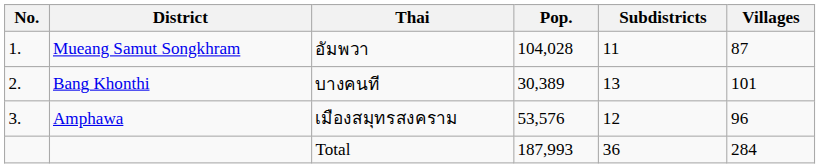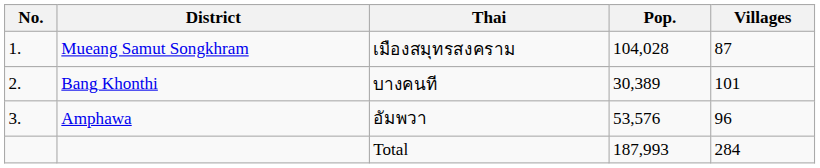 <table class="wikitable" style="width:60%;">
 <tr>
 <th>No.</th>
 <th>District</th>
 <th>Thai</th>
 <th>Pop.</th>
-<th>Subdistricts</th>
 <th>Villages</th>
 </tr>
 <tr>
 <td>1.</td>
 <td><a href='#'>Mueang Samut Songkhram</a></td>
-<td>อัมพวา</td>
+<td>เมืองสมุทรสงคราม</td>
 <td>104,028</td>
-<td>11</td>
 <td>87</td>
 </tr>
 <tr>
 <td>2.</td>
 <td><a href='#'>Bang Khonthi</a></td>
 <td>บางคนที</td>
 <td>30,389</td>
-<td>13</td>
 <td>101</td>
 </tr>
 <tr>
 <td>3.</td>
 <td><a href='#'>Amphawa</a></td>
-<td>เมืองสมุทรสงคราม</td>
+<td>อัมพวา</td>
 <td>53,576</td>
-<td>12</td>
 <td>96</td>
 </tr>
 <tr>
 <td></td>
 <td></td>
 <td>Total</td>
 <td>187,993</td>
-<td>36</td>
 <td>284</td>
 </tr>
 </table>
